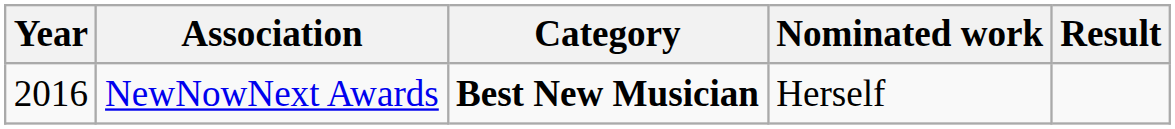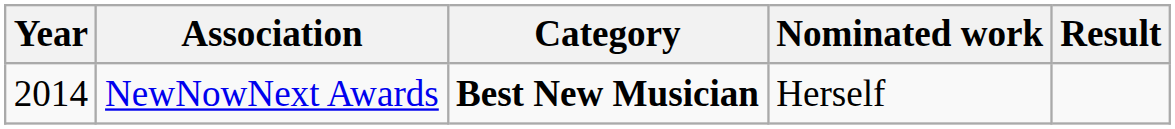 <table class="wikitable sortable">
 <tr>
 <th>Year</th>
 <th>Association</th>
 <th>Category</th>
 <th>Nominated work</th>
 <th>Result</th>
 </tr>
 <tr>
-<td>2016</td>
+<td>2014</td>
 <td><a href='#'>NewNowNext Awards</a></td>
 <td><strong>Best New Musician</strong></td>
 <td>Herself</td>
 <td></td>
 </tr>
 </table>
